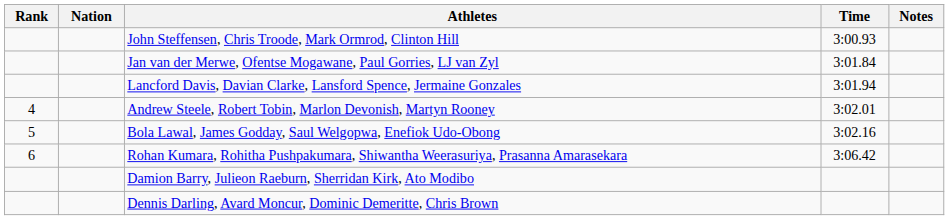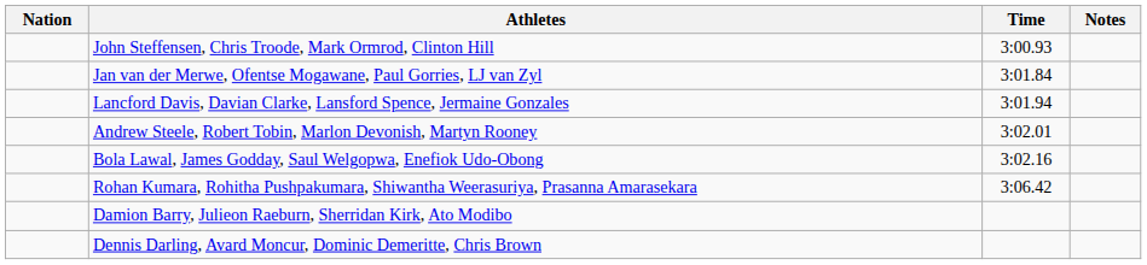 <table class="wikitable sortable" width=80% style="text-align:center; font-size:95%">
 <tr>
-<th>Rank</th>
 <th>Nation</th>
 <th>Athletes</th>
 <th>Time</th>
 <th>Notes</th>
 </tr>
 <tr>
-<td></td>
 <td align=left></td>
 <td align=left><a href='#'>John Steffensen</a>, <a href='#'>Chris Troode</a>, <a href='#'>Mark Ormrod</a>, <a href='#'>Clinton Hill</a></td>
 <td>3:00.93</td>
 <td></td>
 </tr>
 <tr>
-<td></td>
 <td align=left></td>
 <td align=left><a href='#'>Jan van der Merwe</a>, <a href='#'>Ofentse Mogawane</a>, <a href='#'>Paul Gorries</a>, <a href='#'>LJ van Zyl</a></td>
 <td>3:01.84</td>
 <td></td>
 </tr>
 <tr>
-<td></td>
 <td align=left></td>
 <td align=left><a href='#'>Lancford Davis</a>, <a href='#'>Davian Clarke</a>, <a href='#'>Lansford Spence</a>, <a href='#'>Jermaine Gonzales</a></td>
 <td>3:01.94</td>
 <td></td>
 </tr>
 <tr>
-<td>4</td>
 <td align=left></td>
 <td align=left><a href='#'>Andrew Steele</a>, <a href='#'>Robert Tobin</a>, <a href='#'>Marlon Devonish</a>, <a href='#'>Martyn Rooney</a></td>
 <td>3:02.01</td>
 <td></td>
 </tr>
 <tr>
-<td>5</td>
 <td align=left></td>
 <td align=left><a href='#'>Bola Lawal</a>, <a href='#'>James Godday</a>, <a href='#'>Saul Welgopwa</a>, <a href='#'>Enefiok Udo-Obong</a></td>
 <td>3:02.16</td>
 <td></td>
 </tr>
 <tr>
-<td>6</td>
 <td align=left></td>
 <td align=left><a href='#'>Rohan Kumara</a>, <a href='#'>Rohitha Pushpakumara</a>, <a href='#'>Shiwantha Weerasuriya</a>, <a href='#'>Prasanna Amarasekara</a></td>
 <td>3:06.42</td>
 <td></td>
 </tr>
 <tr>
-<td></td>
 <td align=left></td>
 <td align=left><a href='#'>Damion Barry</a>, <a href='#'>Julieon Raeburn</a>, <a href='#'>Sherridan Kirk</a>, <a href='#'>Ato Modibo</a></td>
 <td></td>
 <td></td>
 </tr>
 <tr>
-<td></td>
 <td align=left></td>
 <td align=left><a href='#'>Dennis Darling</a>, <a href='#'>Avard Moncur</a>, <a href='#'>Dominic Demeritte</a>, <a href='#'>Chris Brown</a></td>
 <td></td>
 <td></td>
 </tr>
 </table>
